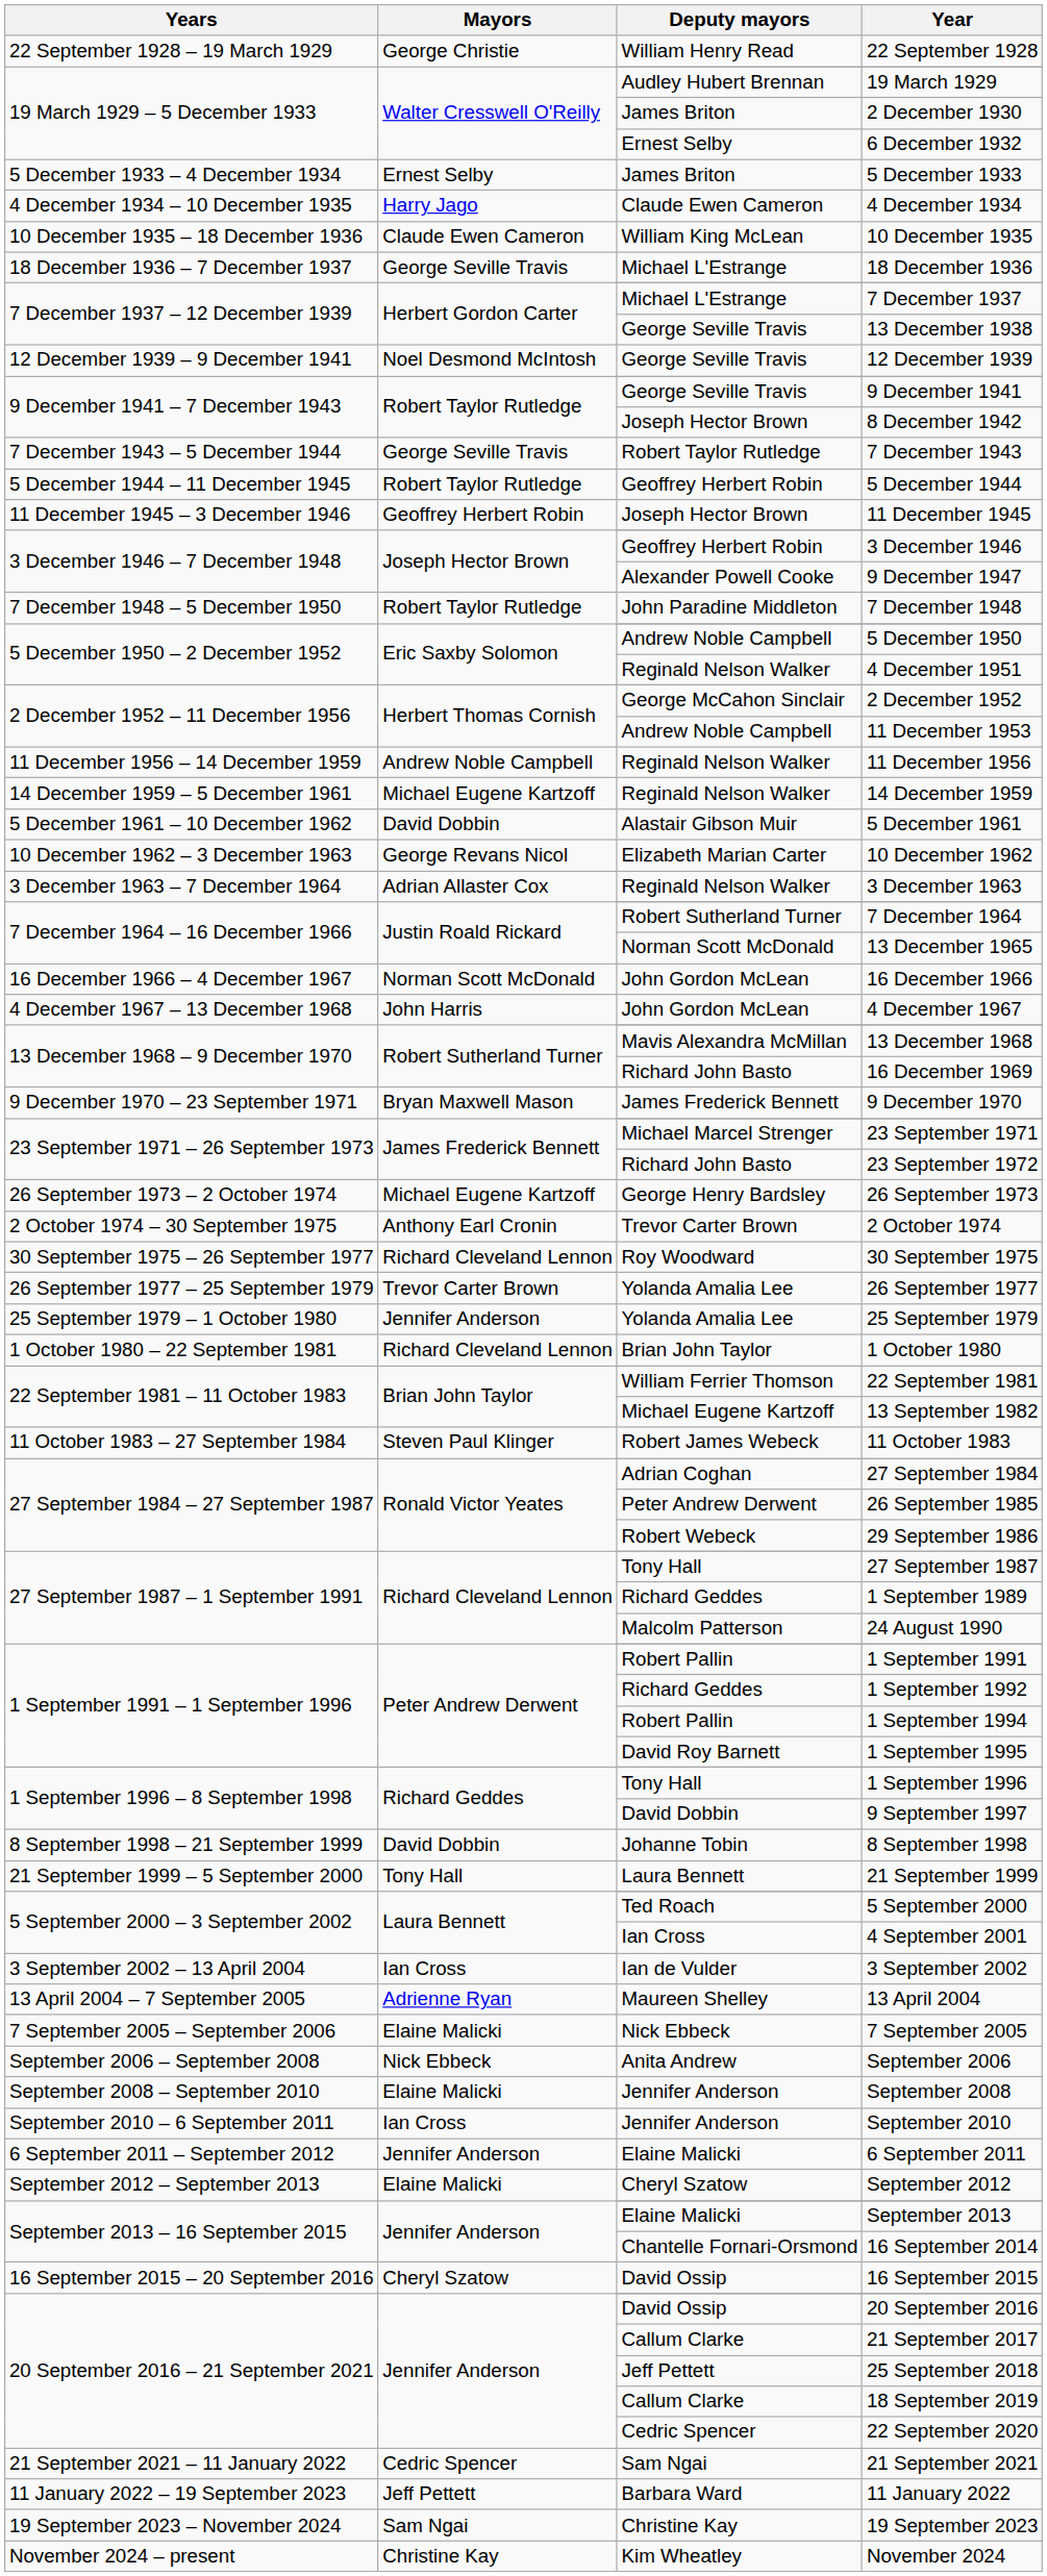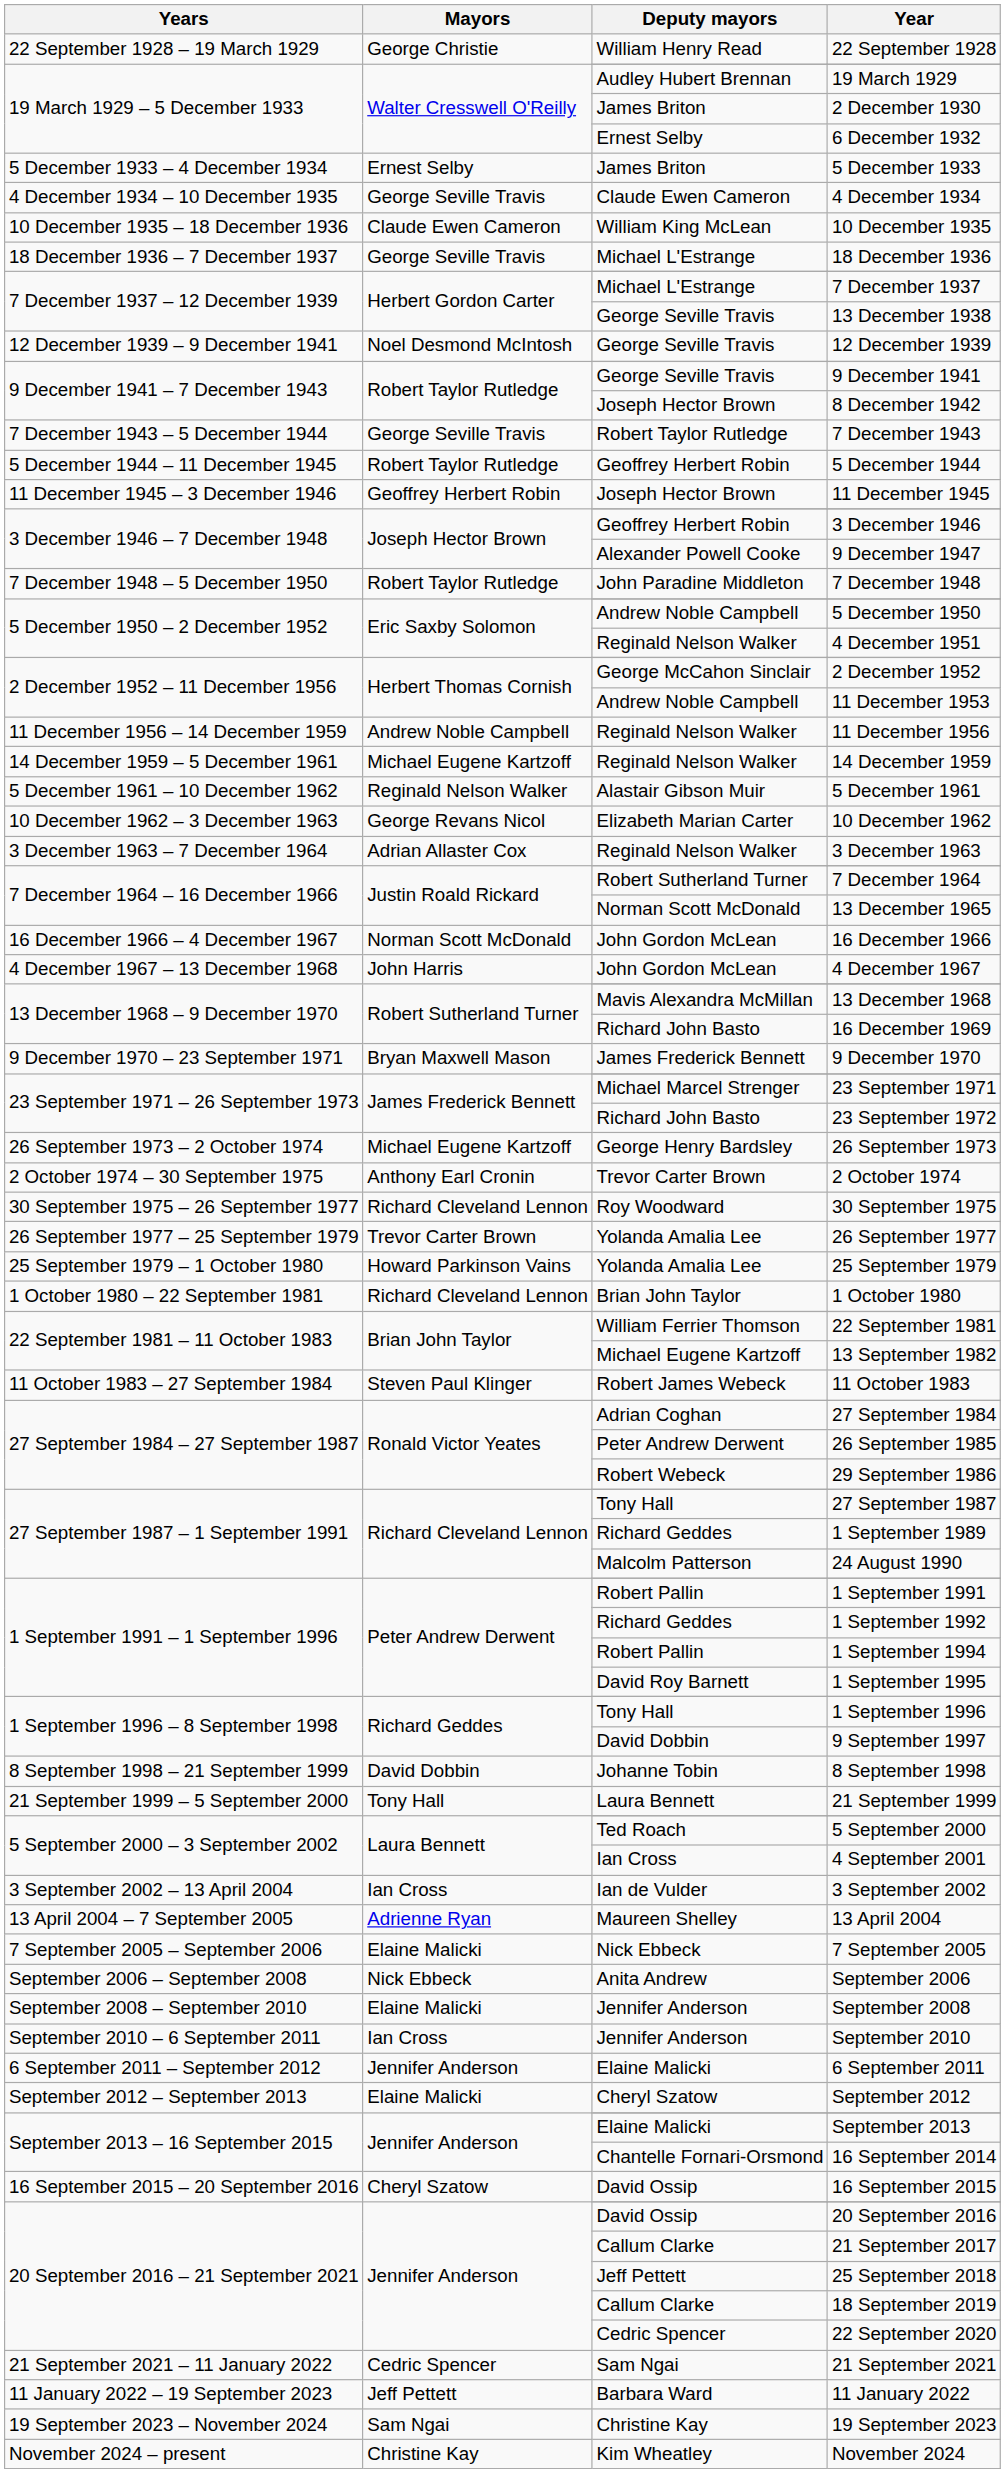 <table class="wikitable">
 <tr>
 <th>Years</th>
 <th>Mayors</th>
 <th>Deputy mayors</th>
 <th>Year</th>
 </tr>
 <tr>
 <td>22 September 1928 – 19 March 1929</td>
 <td>George Christie</td>
 <td>William Henry Read</td>
 <td>22 September 1928</td>
 </tr>
 <tr>
 <td rowspan=4>19 March 1929 – 5 December 1933</td>
 <td rowspan=4><a href='#'>Walter Cresswell O'Reilly</a></td>
 </tr>
 <tr>
 <td>Audley Hubert Brennan</td>
 <td>19 March 1929</td>
 </tr>
 <tr>
 <td>James Briton</td>
 <td>2 December 1930</td>
 </tr>
 <tr>
 <td>Ernest Selby</td>
 <td>6 December 1932</td>
 </tr>
 <tr>
 <td>5 December 1933 – 4 December 1934</td>
 <td>Ernest Selby</td>
 <td>James Briton</td>
 <td>5 December 1933</td>
 </tr>
 <tr>
 <td>4 December 1934 – 10 December 1935</td>
-<td><a href='#'>Harry Jago</a></td>
+<td>George Seville Travis</td>
 <td>Claude Ewen Cameron</td>
 <td>4 December 1934</td>
 </tr>
 <tr>
 <td>10 December 1935 – 18 December 1936</td>
 <td>Claude Ewen Cameron</td>
 <td>William King McLean</td>
 <td>10 December 1935</td>
 </tr>
 <tr>
 <td>18 December 1936 – 7 December 1937</td>
 <td>George Seville Travis</td>
 <td>Michael L'Estrange</td>
 <td>18 December 1936</td>
 </tr>
 <tr>
 <td rowspan=3>7 December 1937 – 12 December 1939</td>
 <td rowspan=3>Herbert Gordon Carter</td>
 </tr>
 <tr>
 <td>Michael L'Estrange</td>
 <td>7 December 1937</td>
 </tr>
 <tr>
 <td>George Seville Travis</td>
 <td>13 December 1938</td>
 </tr>
 <tr>
 <td>12 December 1939 – 9 December 1941</td>
 <td>Noel Desmond McIntosh</td>
 <td>George Seville Travis</td>
 <td>12 December 1939</td>
 </tr>
 <tr>
 <td rowspan=3>9 December 1941 – 7 December 1943</td>
 <td rowspan=3>Robert Taylor Rutledge</td>
 </tr>
 <tr>
 <td>George Seville Travis</td>
 <td>9 December 1941</td>
 </tr>
 <tr>
 <td>Joseph Hector Brown</td>
 <td>8 December 1942</td>
 </tr>
 <tr>
 <td>7 December 1943 – 5 December 1944</td>
 <td>George Seville Travis</td>
 <td>Robert Taylor Rutledge</td>
 <td>7 December 1943</td>
 </tr>
 <tr>
 <td>5 December 1944 – 11 December 1945</td>
 <td>Robert Taylor Rutledge</td>
 <td>Geoffrey Herbert Robin</td>
 <td>5 December 1944</td>
 </tr>
 <tr>
 <td>11 December 1945 – 3 December 1946</td>
 <td>Geoffrey Herbert Robin</td>
 <td>Joseph Hector Brown</td>
 <td>11 December 1945</td>
 </tr>
 <tr>
 <td rowspan=3>3 December 1946 – 7 December 1948</td>
 <td rowspan=3>Joseph Hector Brown</td>
 </tr>
 <tr>
 <td>Geoffrey Herbert Robin</td>
 <td>3 December 1946</td>
 </tr>
 <tr>
 <td>Alexander Powell Cooke</td>
 <td>9 December 1947</td>
 </tr>
 <tr>
 <td>7 December 1948 – 5 December 1950</td>
 <td>Robert Taylor Rutledge</td>
 <td>John Paradine Middleton</td>
 <td>7 December 1948</td>
 </tr>
 <tr>
 <td rowspan=3>5 December 1950 – 2 December 1952</td>
 <td rowspan=3>Eric Saxby Solomon</td>
 </tr>
 <tr>
 <td>Andrew Noble Campbell</td>
 <td>5 December 1950</td>
 </tr>
 <tr>
 <td>Reginald Nelson Walker</td>
 <td>4 December 1951</td>
 </tr>
 <tr>
 <td rowspan=3>2 December 1952 – 11 December 1956</td>
 <td rowspan=3>Herbert Thomas Cornish</td>
 </tr>
 <tr>
 <td>George McCahon Sinclair</td>
 <td>2 December 1952</td>
 </tr>
 <tr>
 <td>Andrew Noble Campbell</td>
 <td>11 December 1953</td>
 </tr>
 <tr>
 <td>11 December 1956 – 14 December 1959</td>
 <td>Andrew Noble Campbell</td>
 <td>Reginald Nelson Walker</td>
 <td>11 December 1956</td>
 </tr>
 <tr>
 <td>14 December 1959 – 5 December 1961</td>
 <td>Michael Eugene Kartzoff</td>
 <td>Reginald Nelson Walker</td>
 <td>14 December 1959</td>
 </tr>
 <tr>
 <td>5 December 1961 – 10 December 1962</td>
-<td>David Dobbin</td>
+<td>Reginald Nelson Walker</td>
 <td>Alastair Gibson Muir</td>
 <td>5 December 1961</td>
 </tr>
 <tr>
 <td>10 December 1962 – 3 December 1963</td>
 <td>George Revans Nicol</td>
 <td>Elizabeth Marian Carter</td>
 <td>10 December 1962</td>
 </tr>
 <tr>
 <td>3 December 1963 – 7 December 1964</td>
 <td>Adrian Allaster Cox</td>
 <td>Reginald Nelson Walker</td>
 <td>3 December 1963</td>
 </tr>
 <tr>
 <td rowspan=3>7 December 1964 – 16 December 1966</td>
 <td rowspan=3>Justin Roald Rickard</td>
 </tr>
 <tr>
 <td>Robert Sutherland Turner</td>
 <td>7 December 1964</td>
 </tr>
 <tr>
 <td>Norman Scott McDonald</td>
 <td>13 December 1965</td>
 </tr>
 <tr>
 <td>16 December 1966 – 4 December 1967</td>
 <td>Norman Scott McDonald</td>
 <td>John Gordon McLean</td>
 <td>16 December 1966</td>
 </tr>
 <tr>
 <td>4 December 1967 – 13 December 1968</td>
 <td>John Harris</td>
 <td>John Gordon McLean</td>
 <td>4 December 1967</td>
 </tr>
 <tr>
 <td rowspan=3>13 December 1968 – 9 December 1970</td>
 <td rowspan=3>Robert Sutherland Turner</td>
 </tr>
 <tr>
 <td>Mavis Alexandra McMillan</td>
 <td>13 December 1968</td>
 </tr>
 <tr>
 <td>Richard John Basto</td>
 <td>16 December 1969</td>
 </tr>
 <tr>
 <td>9 December 1970 – 23 September 1971</td>
 <td>Bryan Maxwell Mason</td>
 <td>James Frederick Bennett</td>
 <td>9 December 1970</td>
 </tr>
 <tr>
 <td rowspan=3>23 September 1971 – 26 September 1973</td>
 <td rowspan=3>James Frederick Bennett</td>
 </tr>
 <tr>
 <td>Michael Marcel Strenger</td>
 <td>23 September 1971</td>
 </tr>
 <tr>
 <td>Richard John Basto</td>
 <td>23 September 1972</td>
 </tr>
 <tr>
 <td>26 September 1973 – 2 October 1974</td>
 <td>Michael Eugene Kartzoff</td>
 <td>George Henry Bardsley</td>
 <td>26 September 1973</td>
 </tr>
 <tr>
 <td>2 October 1974 – 30 September 1975</td>
 <td>Anthony Earl Cronin</td>
 <td>Trevor Carter Brown</td>
 <td>2 October 1974</td>
 </tr>
 <tr>
 <td>30 September 1975 – 26 September 1977</td>
 <td>Richard Cleveland Lennon</td>
 <td>Roy Woodward</td>
 <td>30 September 1975</td>
 </tr>
 <tr>
 <td>26 September 1977 – 25 September 1979</td>
 <td>Trevor Carter Brown</td>
 <td>Yolanda Amalia Lee</td>
 <td>26 September 1977</td>
 </tr>
 <tr>
 <td>25 September 1979 – 1 October 1980</td>
-<td>Jennifer Anderson</td>
+<td>Howard Parkinson Vains</td>
 <td>Yolanda Amalia Lee</td>
 <td>25 September 1979</td>
 </tr>
 <tr>
 <td>1 October 1980 – 22 September 1981</td>
 <td>Richard Cleveland Lennon</td>
 <td>Brian John Taylor</td>
 <td>1 October 1980</td>
 </tr>
 <tr>
 <td rowspan=3>22 September 1981 – 11 October 1983</td>
 <td rowspan=3>Brian John Taylor</td>
 </tr>
 <tr>
 <td>William Ferrier Thomson</td>
 <td>22 September 1981</td>
 </tr>
 <tr>
 <td>Michael Eugene Kartzoff</td>
 <td>13 September 1982</td>
 </tr>
 <tr>
 <td>11 October 1983 – 27 September 1984</td>
 <td>Steven Paul Klinger</td>
 <td>Robert James Webeck</td>
 <td>11 October 1983</td>
 </tr>
 <tr>
 <td rowspan=4>27 September 1984 – 27 September 1987</td>
 <td rowspan=4>Ronald Victor Yeates</td>
 </tr>
 <tr>
 <td>Adrian Coghan</td>
 <td>27 September 1984</td>
 </tr>
 <tr>
 <td>Peter Andrew Derwent</td>
 <td>26 September 1985</td>
 </tr>
 <tr>
 <td>Robert Webeck</td>
 <td>29 September 1986</td>
 </tr>
 <tr>
 <td rowspan=4>27 September 1987 – 1 September 1991</td>
 <td rowspan=4>Richard Cleveland Lennon</td>
 </tr>
 <tr>
 <td>Tony Hall</td>
 <td>27 September 1987</td>
 </tr>
 <tr>
 <td>Richard Geddes</td>
 <td>1 September 1989</td>
 </tr>
 <tr>
 <td>Malcolm Patterson</td>
 <td>24 August 1990</td>
 </tr>
 <tr>
 <td rowspan=5>1 September 1991 – 1 September 1996</td>
 <td rowspan=5>Peter Andrew Derwent</td>
 </tr>
 <tr>
 <td>Robert Pallin</td>
 <td>1 September 1991</td>
 </tr>
 <tr>
 <td>Richard Geddes</td>
 <td>1 September 1992</td>
 </tr>
 <tr>
 <td>Robert Pallin</td>
 <td>1 September 1994</td>
 </tr>
 <tr>
 <td>David Roy Barnett</td>
 <td>1 September 1995</td>
 </tr>
 <tr>
 <td rowspan=3>1 September 1996 – 8 September 1998</td>
 <td rowspan=3>Richard Geddes</td>
 </tr>
 <tr>
 <td>Tony Hall</td>
 <td>1 September 1996</td>
 </tr>
 <tr>
 <td>David Dobbin</td>
 <td>9 September 1997</td>
 </tr>
 <tr>
 <td>8 September 1998 – 21 September 1999</td>
 <td>David Dobbin</td>
 <td>Johanne Tobin</td>
 <td>8 September 1998</td>
 </tr>
 <tr>
 <td>21 September 1999 – 5 September 2000</td>
 <td>Tony Hall</td>
 <td>Laura Bennett</td>
 <td>21 September 1999</td>
 </tr>
 <tr>
 <td rowspan=3>5 September 2000 – 3 September 2002</td>
 <td rowspan=3>Laura Bennett</td>
 </tr>
 <tr>
 <td>Ted Roach</td>
 <td>5 September 2000</td>
 </tr>
 <tr>
 <td>Ian Cross</td>
 <td>4 September 2001</td>
 </tr>
 <tr>
 <td>3 September 2002 – 13 April 2004</td>
 <td>Ian Cross</td>
 <td>Ian de Vulder</td>
 <td>3 September 2002</td>
 </tr>
 <tr>
 <td>13 April 2004 – 7 September 2005</td>
 <td><a href='#'>Adrienne Ryan</a></td>
 <td>Maureen Shelley</td>
 <td>13 April 2004</td>
 </tr>
 <tr>
 <td>7 September 2005 – September 2006</td>
 <td>Elaine Malicki</td>
 <td>Nick Ebbeck</td>
 <td>7 September 2005</td>
 </tr>
 <tr>
 <td>September 2006 – September 2008</td>
 <td>Nick Ebbeck</td>
 <td>Anita Andrew</td>
 <td>September 2006</td>
 </tr>
 <tr>
 <td>September 2008 – September 2010</td>
 <td>Elaine Malicki</td>
 <td>Jennifer Anderson</td>
 <td>September 2008</td>
 </tr>
 <tr>
 <td>September 2010 – 6 September 2011</td>
 <td>Ian Cross</td>
 <td>Jennifer Anderson</td>
 <td>September 2010</td>
 </tr>
 <tr>
 <td>6 September 2011 – September 2012</td>
 <td>Jennifer Anderson</td>
 <td>Elaine Malicki</td>
 <td>6 September 2011</td>
 </tr>
 <tr>
 <td>September 2012 – September 2013</td>
 <td>Elaine Malicki</td>
 <td>Cheryl Szatow</td>
 <td>September 2012</td>
 </tr>
 <tr>
 <td rowspan=3>September 2013 – 16 September 2015</td>
 <td rowspan=3>Jennifer Anderson</td>
 </tr>
 <tr>
 <td>Elaine Malicki</td>
 <td>September 2013</td>
 </tr>
 <tr>
 <td>Chantelle Fornari-Orsmond</td>
 <td>16 September 2014</td>
 </tr>
 <tr>
 <td>16 September 2015 – 20 September 2016</td>
 <td>Cheryl Szatow</td>
 <td>David Ossip</td>
 <td>16 September 2015</td>
 </tr>
 <tr>
 <td rowspan=6>20 September 2016 – 21 September 2021</td>
 <td rowspan=6>Jennifer Anderson</td>
 </tr>
 <tr>
 <td>David Ossip</td>
 <td>20 September 2016</td>
 </tr>
 <tr>
 <td>Callum Clarke</td>
 <td>21 September 2017</td>
 </tr>
 <tr>
 <td>Jeff Pettett</td>
 <td>25 September 2018</td>
 </tr>
 <tr>
 <td>Callum Clarke</td>
 <td>18 September 2019</td>
 </tr>
 <tr>
 <td>Cedric Spencer</td>
 <td>22 September 2020</td>
 </tr>
 <tr>
 <td>21 September 2021 – 11 January 2022</td>
 <td>Cedric Spencer</td>
 <td>Sam Ngai</td>
 <td>21 September 2021</td>
 </tr>
 <tr>
 <td>11 January 2022 – 19 September 2023</td>
 <td>Jeff Pettett</td>
 <td>Barbara Ward</td>
 <td>11 January 2022</td>
 </tr>
 <tr>
 <td>19 September 2023 – November 2024</td>
 <td>Sam Ngai</td>
 <td>Christine Kay</td>
 <td>19 September 2023</td>
 </tr>
 <tr>
 <td>November 2024 – present</td>
 <td>Christine Kay</td>
 <td>Kim Wheatley</td>
 <td>November 2024</td>
 </tr>
 </table>
